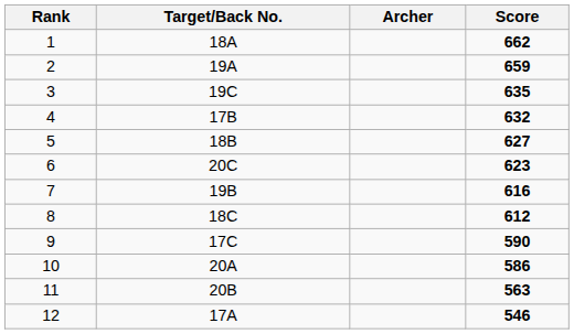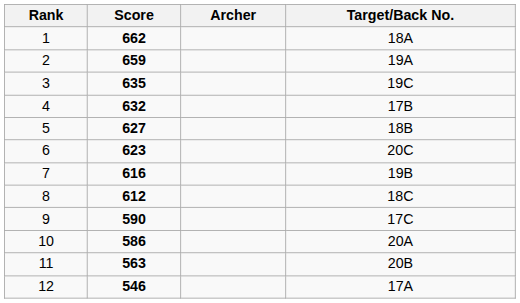 <table class="wikitable sortable" style="text-align:center" width=65%>
 <tr>
 <th>Rank</th>
+<th>Score</th>
+<th>Archer</th>
 <th>Target/Back No.</th>
-<th>Archer</th>
-<th>Score</th>
 </tr>
 <tr>
 <td>1</td>
+<td><strong>662</strong></td>
+<td align=left></td>
 <td>18A</td>
-<td align=left></td>
-<td><strong>662</strong></td>
 </tr>
 <tr>
 <td>2</td>
+<td><strong>659</strong></td>
+<td align=left></td>
 <td>19A</td>
-<td align=left></td>
-<td><strong>659</strong></td>
 </tr>
 <tr>
 <td>3</td>
+<td><strong>635</strong></td>
+<td align=left></td>
 <td>19C</td>
-<td align=left></td>
-<td><strong>635</strong></td>
 </tr>
 <tr>
 <td>4</td>
+<td><strong>632</strong></td>
+<td align=left></td>
 <td>17B</td>
-<td align=left></td>
-<td><strong>632</strong></td>
 </tr>
 <tr>
 <td>5</td>
+<td><strong> 627</strong></td>
+<td align=left></td>
 <td>18B</td>
-<td align=left></td>
-<td><strong> 627</strong></td>
 </tr>
 <tr>
 <td>6</td>
+<td><strong>623</strong></td>
+<td align=left></td>
 <td>20C</td>
-<td align=left></td>
-<td><strong>623</strong></td>
 </tr>
 <tr>
 <td>7</td>
+<td><strong>616</strong></td>
+<td align=left></td>
 <td>19B</td>
-<td align=left></td>
-<td><strong>616</strong></td>
 </tr>
 <tr>
 <td>8</td>
+<td><strong>612</strong></td>
+<td align=left></td>
 <td>18C</td>
-<td align=left></td>
-<td><strong>612</strong></td>
 </tr>
 <tr>
 <td>9</td>
+<td><strong>590</strong></td>
+<td align=left></td>
 <td>17C</td>
-<td align=left></td>
-<td><strong>590</strong></td>
 </tr>
 <tr>
 <td>10</td>
+<td><strong>586</strong></td>
+<td align=left></td>
 <td>20A</td>
-<td align=left></td>
-<td><strong>586</strong></td>
 </tr>
 <tr>
 <td>11</td>
+<td><strong>563</strong></td>
+<td align=left></td>
 <td>20B</td>
-<td align=left></td>
-<td><strong>563</strong></td>
 </tr>
 <tr>
 <td>12</td>
+<td><strong>546</strong></td>
+<td align=left></td>
 <td>17A</td>
-<td align=left></td>
-<td><strong>546</strong></td>
 </tr>
 </table>
